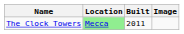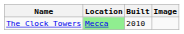 <table class="wikitable">
 <tr>
 <th>Name</th>
 <th>Location</th>
 <th>Built</th>
 <th>Image</th>
 </tr>
 <tr>
 <td><a href='#'>The Clock Towers</a></td>
 <td style="background: lightgreen;"><a href='#'>Mecca</a></td>
-<td>2011</td>
+<td>2010</td>
 <td></td>
 </tr>
 </table>
